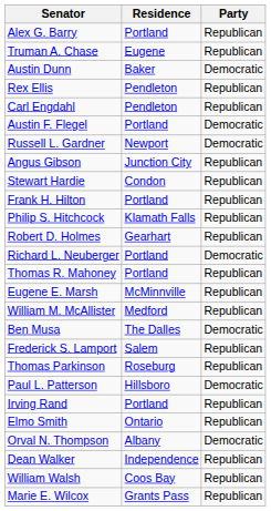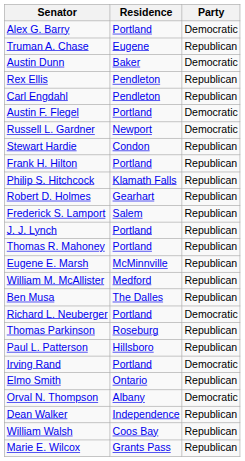 <table class="wikitable">
 <tr>
 <th>Senator</th>
 <th>Residence</th>
 <th>Party</th>
 </tr>
 <tr>
 <td><a href='#'>Alex G. Barry</a></td>
 <td><a href='#'>Portland</a></td>
-<td>Republican</td>
+<td>Democratic</td>
 </tr>
 <tr>
 <td><a href='#'>Truman A. Chase</a></td>
 <td><a href='#'>Eugene</a></td>
 <td>Republican</td>
 </tr>
 <tr>
 <td><a href='#'>Austin Dunn</a></td>
 <td><a href='#'>Baker</a></td>
 <td>Democratic</td>
 </tr>
 <tr>
 <td><a href='#'>Rex Ellis</a></td>
 <td><a href='#'>Pendleton</a></td>
 <td>Republican</td>
 </tr>
 <tr>
 <td><a href='#'>Carl Engdahl</a></td>
 <td><a href='#'>Pendleton</a></td>
 <td>Republican</td>
 </tr>
 <tr>
 <td><a href='#'>Austin F. Flegel</a></td>
 <td><a href='#'>Portland</a></td>
 <td>Democratic</td>
 </tr>
 <tr>
 <td><a href='#'>Russell L. Gardner</a></td>
 <td><a href='#'>Newport</a></td>
 <td>Democratic</td>
 </tr>
 <tr>
-<td><a href='#'>Angus Gibson</a></td>
-<td><a href='#'>Junction City</a></td>
-<td>Republican</td>
-</tr>
-<tr>
 <td><a href='#'>Stewart Hardie</a></td>
 <td><a href='#'>Condon</a></td>
 <td>Republican</td>
 </tr>
 <tr>
 <td><a href='#'>Frank H. Hilton</a></td>
 <td><a href='#'>Portland</a></td>
 <td>Republican</td>
 </tr>
 <tr>
 <td><a href='#'>Philip S. Hitchcock</a></td>
 <td><a href='#'>Klamath Falls</a></td>
 <td>Republican</td>
 </tr>
 <tr>
 <td><a href='#'>Robert D. Holmes</a></td>
 <td><a href='#'>Gearhart</a></td>
 <td>Republican</td>
 </tr>
 <tr>
-<td><a href='#'>Richard L. Neuberger</a></td>
+<td><a href='#'>Frederick S. Lamport</a></td>
+<td><a href='#'>Salem</a></td>
+<td>Republican</td>
+</tr>
+<tr>
+<td><a href='#'>J. J. Lynch</a></td>
 <td><a href='#'>Portland</a></td>
-<td>Democratic</td>
+<td>Republican</td>
 </tr>
 <tr>
 <td><a href='#'>Thomas R. Mahoney</a></td>
 <td><a href='#'>Portland</a></td>
 <td>Republican</td>
 </tr>
 <tr>
 <td><a href='#'>Eugene E. Marsh</a></td>
 <td><a href='#'>McMinnville</a></td>
 <td>Republican</td>
 </tr>
 <tr>
 <td><a href='#'>William M. McAllister</a></td>
 <td><a href='#'>Medford</a></td>
 <td>Republican</td>
 </tr>
 <tr>
 <td><a href='#'>Ben Musa</a></td>
 <td><a href='#'>The Dalles</a></td>
-<td>Democratic</td>
+<td>Republican</td>
 </tr>
 <tr>
-<td><a href='#'>Frederick S. Lamport</a></td>
-<td><a href='#'>Salem</a></td>
-<td>Republican</td>
+<td><a href='#'>Richard L. Neuberger</a></td>
+<td><a href='#'>Portland</a></td>
+<td>Democratic</td>
 </tr>
 <tr>
 <td><a href='#'>Thomas Parkinson</a></td>
 <td><a href='#'>Roseburg</a></td>
 <td>Republican</td>
 </tr>
 <tr>
 <td><a href='#'>Paul L. Patterson</a></td>
 <td><a href='#'>Hillsboro</a></td>
-<td>Democratic</td>
+<td>Republican</td>
 </tr>
 <tr>
 <td><a href='#'>Irving Rand</a></td>
 <td><a href='#'>Portland</a></td>
-<td>Republican</td>
+<td>Democratic</td>
 </tr>
 <tr>
 <td><a href='#'>Elmo Smith</a></td>
 <td><a href='#'>Ontario</a></td>
 <td>Republican</td>
 </tr>
 <tr>
 <td><a href='#'>Orval N. Thompson</a></td>
 <td><a href='#'>Albany</a></td>
 <td>Democratic</td>
 </tr>
 <tr>
 <td><a href='#'>Dean Walker</a></td>
 <td><a href='#'>Independence</a></td>
 <td>Republican</td>
 </tr>
 <tr>
 <td><a href='#'>William Walsh</a></td>
 <td><a href='#'>Coos Bay</a></td>
 <td>Republican</td>
 </tr>
 <tr>
 <td><a href='#'>Marie E. Wilcox</a></td>
 <td><a href='#'>Grants Pass</a></td>
 <td>Republican</td>
 </tr>
 </table>
